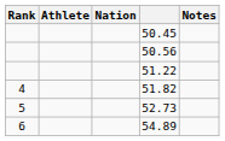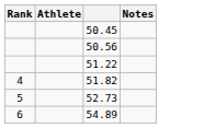 <table class="wikitable sortable" style="text-align:center">
 <tr>
 <th scope="col">Rank</th>
 <th scope="col">Athlete</th>
-<th scope="col">Nation</th>
 <th scope="col"></th>
 <th scope="col">Notes</th>
 </tr>
 <tr>
 <td></td>
-<td style="text-align:left"></td>
 <td style="text-align:left"></td>
 <td>50.45</td>
 <td></td>
 </tr>
 <tr>
 <td></td>
 <td style="text-align:left"></td>
-<td style="text-align:left"></td>
 <td>50.56</td>
 <td></td>
 </tr>
 <tr>
 <td></td>
-<td style="text-align:left"></td>
 <td style="text-align:left"></td>
 <td>51.22</td>
 <td></td>
 </tr>
 <tr>
 <td>4</td>
 <td style="text-align:left"></td>
-<td style="text-align:left"></td>
 <td>51.82</td>
 <td></td>
 </tr>
 <tr>
 <td>5</td>
-<td style="text-align:left"></td>
 <td style="text-align:left"></td>
 <td>52.73</td>
 <td></td>
 </tr>
 <tr>
 <td>6</td>
 <td style="text-align:left"></td>
-<td style="text-align:left"></td>
 <td>54.89</td>
 <td></td>
 </tr>
 </table>
